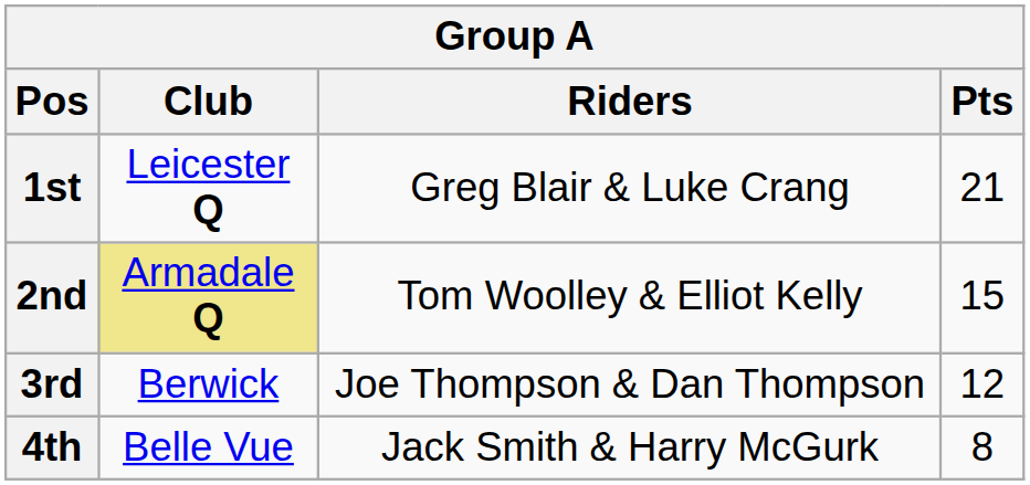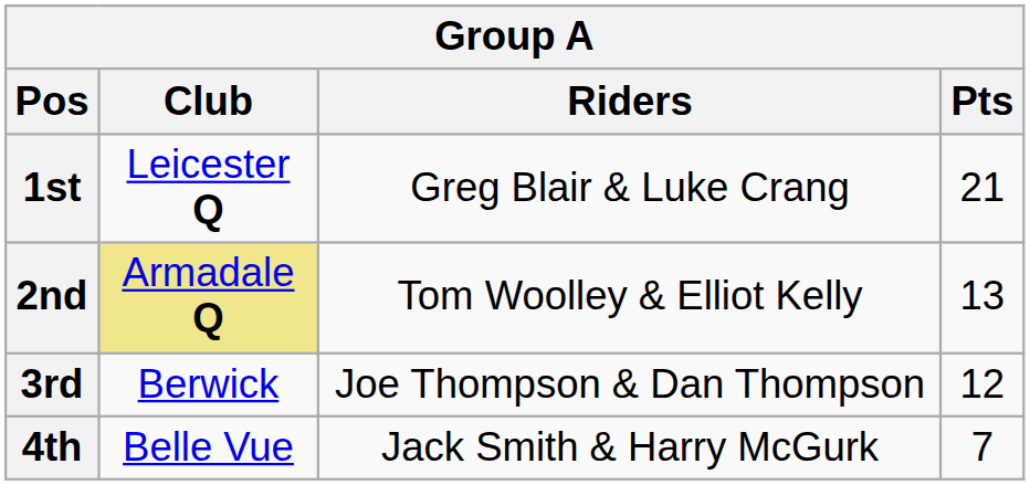 <table class="wikitable" style="text-align: center">
 <tr>
 <th colspan="6">Group A</th>
 </tr>
 <tr>
 <th width=20>Pos</th>
 <th width=80>Club</th>
 <th width=240>Riders</th>
 <th width=20>Pts</th>
 </tr>
 <tr>
 <th>1st</th>
 <td><a href='#'>Leicester</a> <strong>Q</strong></td>
 <td>Greg Blair & Luke Crang</td>
 <td>21</td>
 </tr>
 <tr>
 <th>2nd</th>
 <td style="background: khaki;"><a href='#'>Armadale</a> <strong>Q</strong></td>
 <td>Tom Woolley & Elliot Kelly</td>
-<td>15</td>
+<td>13</td>
 </tr>
 <tr>
 <th>3rd</th>
 <td><a href='#'>Berwick</a></td>
 <td>Joe Thompson & Dan Thompson</td>
 <td>12</td>
 </tr>
 <tr>
 <th>4th</th>
 <td><a href='#'>Belle Vue</a></td>
 <td>Jack Smith & Harry McGurk</td>
-<td>8</td>
+<td>7</td>
 </tr>
 </table>
